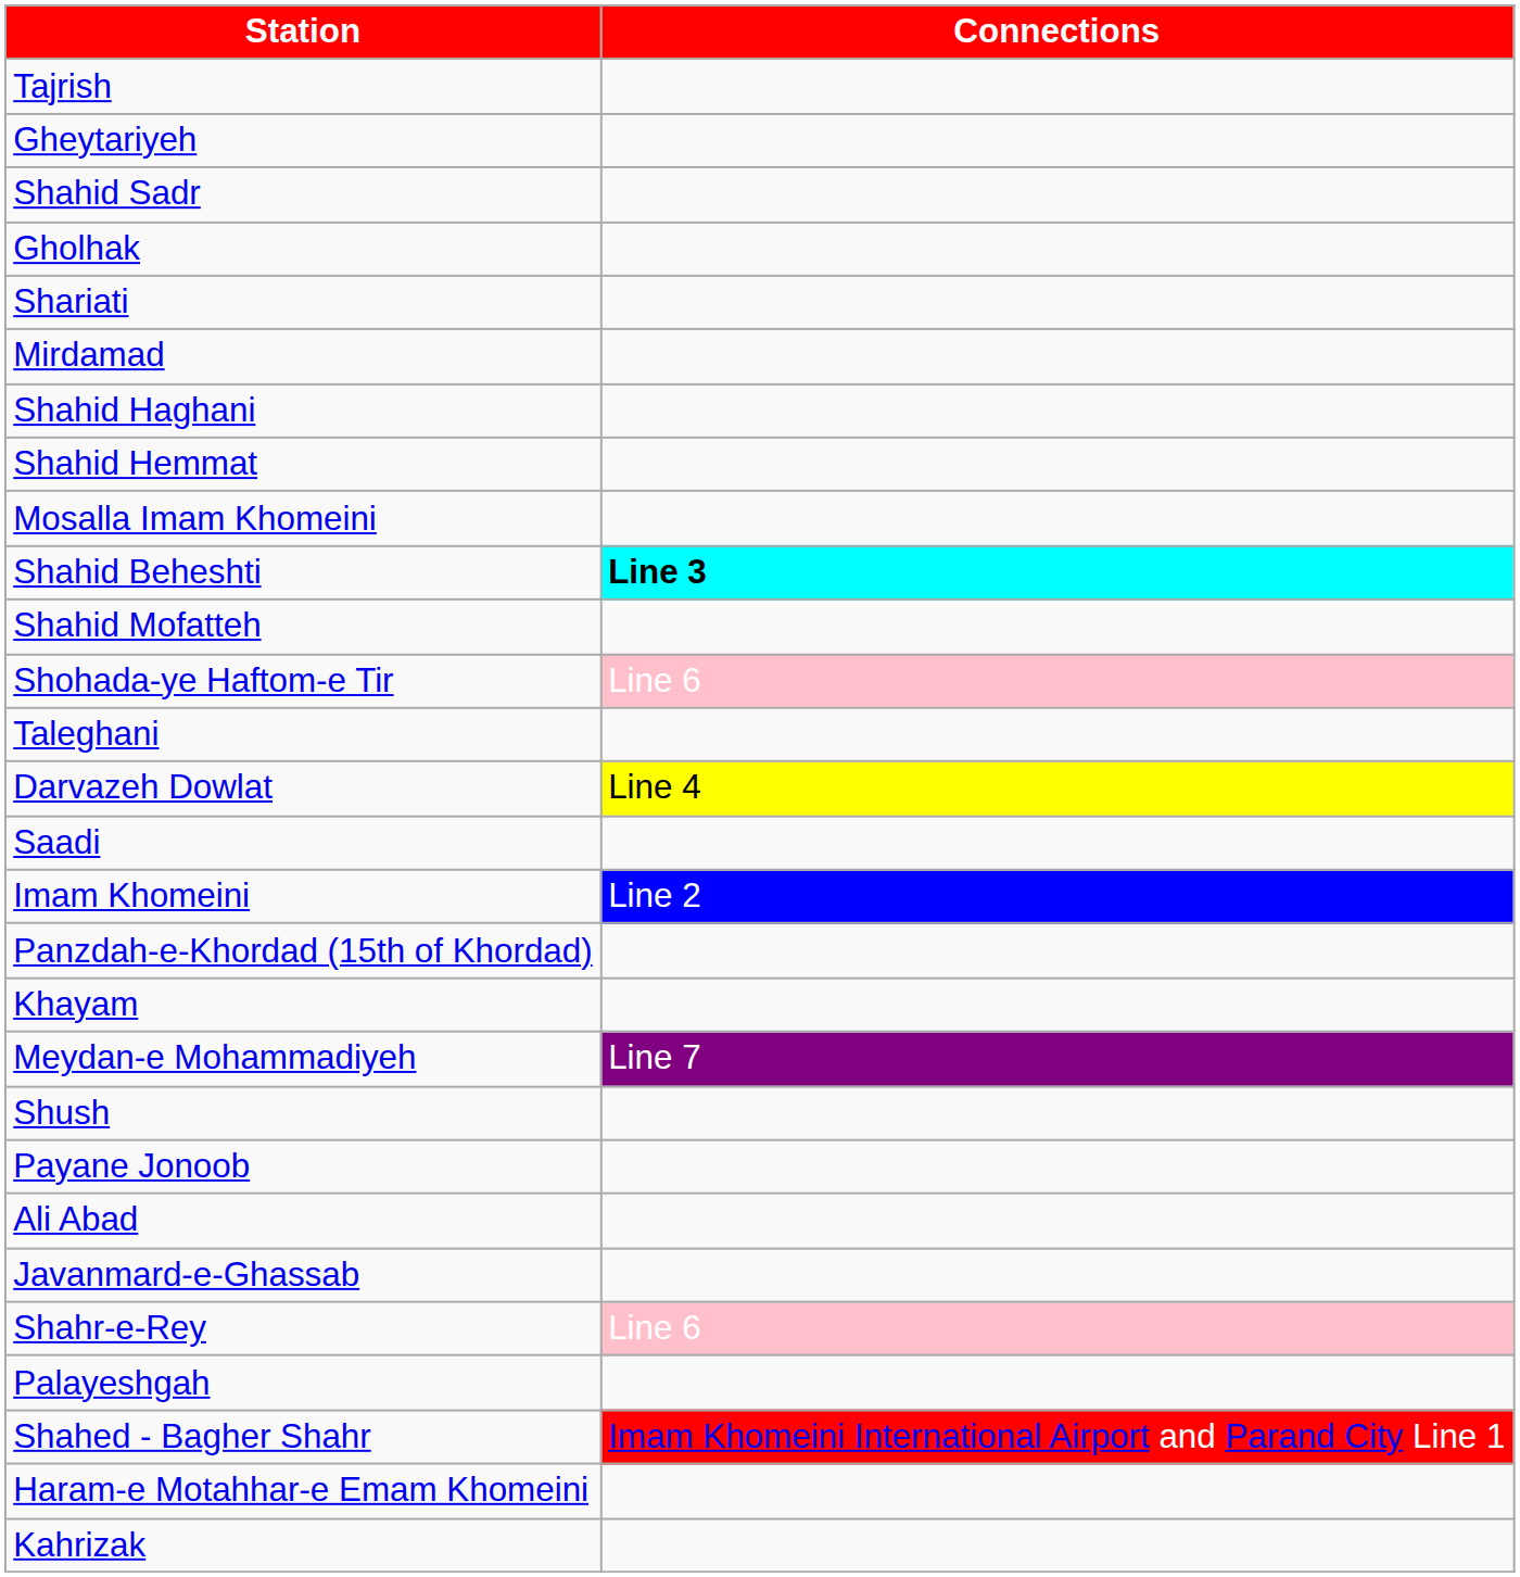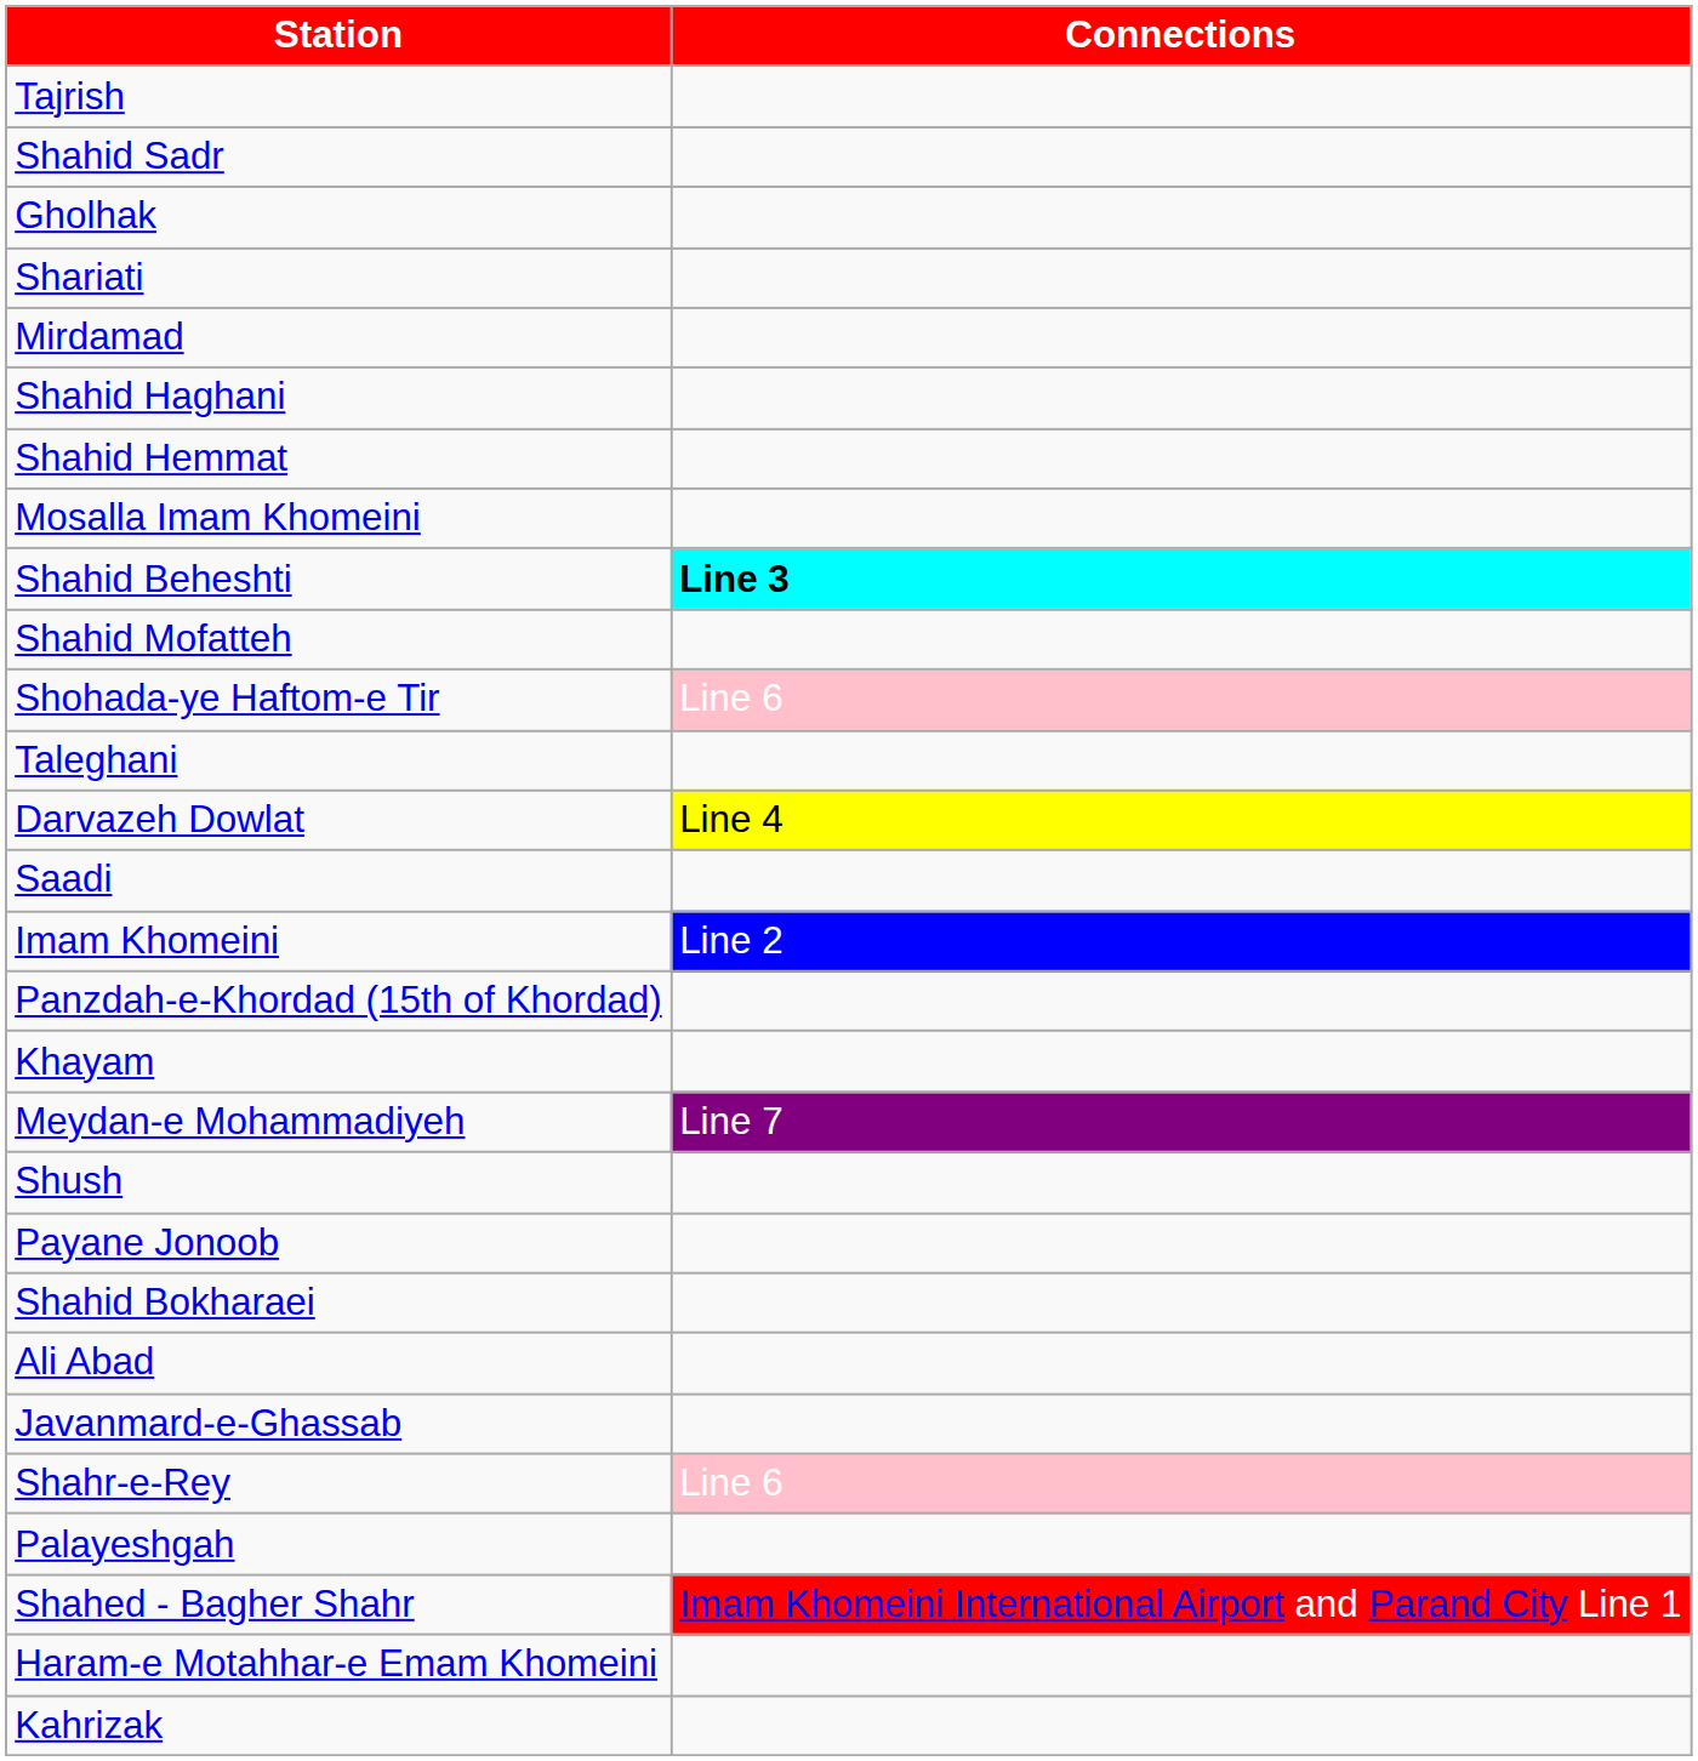 <table class="wikitable">
 <tr>
 <th style="background: red; color:white">Station</th>
 <th style="background: red; color:white">Connections</th>
 </tr>
 <tr>
 <td><a href='#'>Tajrish</a></td>
-<td></td>
-</tr>
-<tr>
-<td><a href='#'>Gheytariyeh</a></td>
 <td></td>
 </tr>
 <tr>
 <td><a href='#'>Shahid Sadr</a></td>
 <td></td>
 </tr>
 <tr>
 <td><a href='#'>Gholhak</a></td>
 <td></td>
 </tr>
 <tr>
 <td><a href='#'>Shariati</a></td>
 <td></td>
 </tr>
 <tr>
 <td><a href='#'>Mirdamad</a></td>
 <td></td>
 </tr>
 <tr>
 <td><a href='#'>Shahid Haghani</a></td>
 <td></td>
 </tr>
 <tr>
 <td><a href='#'>Shahid Hemmat</a></td>
 <td></td>
 </tr>
 <tr>
 <td><a href='#'>Mosalla Imam Khomeini</a></td>
 <td></td>
 </tr>
 <tr>
 <td><a href='#'>Shahid Beheshti</a></td>
 <td style="background: aqua;"><strong>Line 3</strong></td>
 </tr>
 <tr>
 <td><a href='#'>Shahid Mofatteh</a></td>
 <td></td>
 </tr>
 <tr>
 <td><a href='#'>Shohada-ye Haftom-e Tir</a></td>
 <td style="background: pink; color: white;">Line 6</td>
 </tr>
 <tr>
 <td><a href='#'>Taleghani</a></td>
 <td></td>
 </tr>
 <tr>
 <td><a href='#'>Darvazeh Dowlat</a></td>
 <td style="background: yellow;">Line 4</td>
 </tr>
 <tr>
 <td><a href='#'>Saadi</a></td>
 <td></td>
 </tr>
 <tr>
 <td><a href='#'>Imam Khomeini</a></td>
 <td style="background: blue; color: white;">Line 2</td>
 </tr>
 <tr>
 <td><a href='#'>Panzdah-e-Khordad (15th of Khordad)</a></td>
 <td></td>
 </tr>
 <tr>
 <td><a href='#'>Khayam</a></td>
 <td></td>
 </tr>
 <tr>
 <td><a href='#'>Meydan-e Mohammadiyeh</a></td>
 <td style="background: purple; color: white;">Line 7</td>
 </tr>
 <tr>
 <td><a href='#'>Shush</a></td>
 <td></td>
 </tr>
 <tr>
 <td><a href='#'>Payane Jonoob</a></td>
 <td></td>
 </tr>
 <tr>
+<td><a href='#'>Shahid Bokharaei</a></td>
+<td></td>
+</tr>
+<tr>
 <td><a href='#'>Ali Abad</a></td>
 <td></td>
 </tr>
 <tr>
 <td><a href='#'>Javanmard-e-Ghassab</a></td>
 <td></td>
 </tr>
 <tr>
 <td><a href='#'>Shahr-e-Rey</a></td>
 <td style="background: pink; color: white;">Line 6</td>
 </tr>
 <tr>
 <td><a href='#'>Palayeshgah</a></td>
 <td></td>
 </tr>
 <tr>
 <td><a href='#'>Shahed - Bagher Shahr</a></td>
 <td style="background: red; color: white;"><a href='#'>Imam Khomeini International Airport</a> and <a href='#'>Parand City</a> Line 1</td>
 </tr>
 <tr>
 <td><a href='#'>Haram-e Motahhar-e Emam Khomeini</a></td>
 <td></td>
 </tr>
 <tr>
 <td><a href='#'>Kahrizak</a></td>
 <td></td>
 </tr>
 <tr>
 </tr>
 </table>
